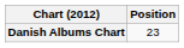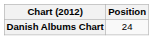 <table class="wikitable plainrowheaders" style="text-align:center">
 <tr>
 <th>Chart (2012)</th>
 <th>Position</th>
 </tr>
 <tr>
 <th scope="row">Danish Albums Chart</th>
-<td>23</td>
+<td>24</td>
 </tr>
 </table>
